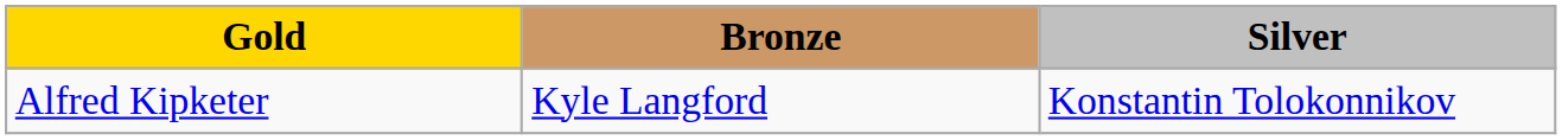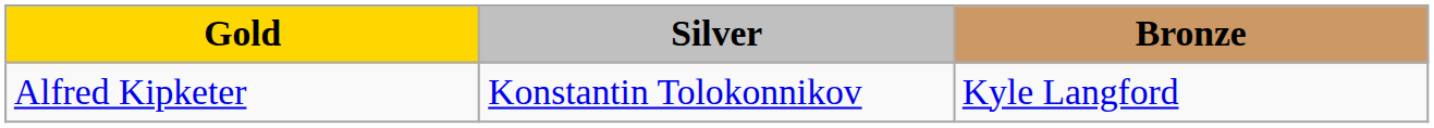 <table class="wikitable" style="text-align:left">
 <tr align="center">
 <td width=200 bgcolor=gold><strong>Gold</strong></td>
+<td width=200 bgcolor=silver><strong>Silver</strong></td>
 <td width=200 bgcolor=CC9966><strong>Bronze</strong></td>
-<td width=200 bgcolor=silver><strong>Silver</strong></td>
 </tr>
 <tr>
 <td><a href='#'>Alfred Kipketer</a><br></td>
+<td><a href='#'>Konstantin Tolokonnikov</a><br></td>
 <td><a href='#'>Kyle Langford</a><br></td>
-<td><a href='#'>Konstantin Tolokonnikov</a><br></td>
 </tr>
 </table>
